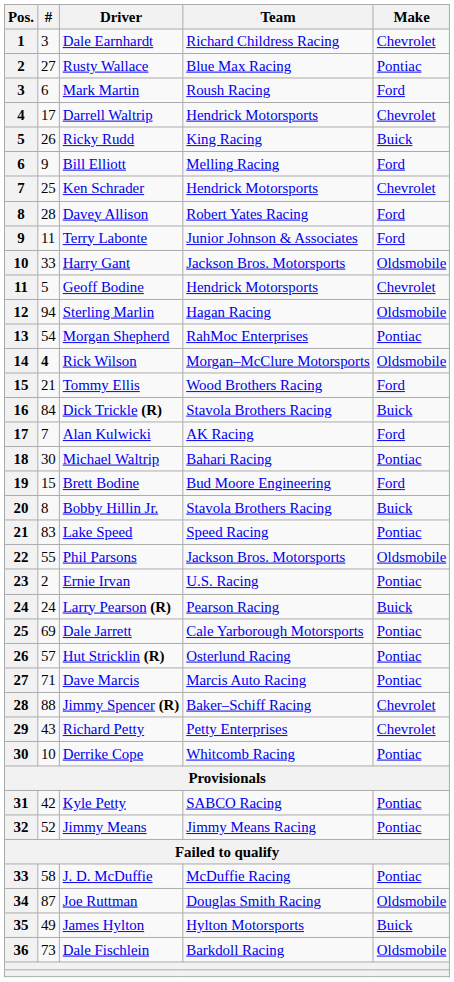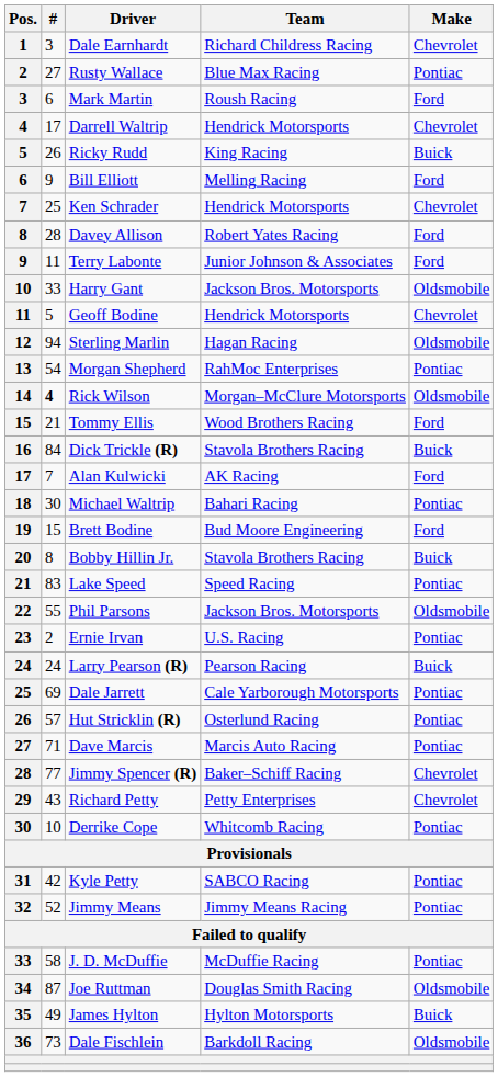 <table class="wikitable" style="font-size:95%">
 <tr>
 <th>Pos.</th>
 <th>#</th>
 <th>Driver</th>
 <th>Team</th>
 <th>Make</th>
 </tr>
 <tr>
 <th>1</th>
 <td>3</td>
 <td><a href='#'>Dale Earnhardt</a></td>
 <td><a href='#'>Richard Childress Racing</a></td>
 <td><a href='#'>Chevrolet</a></td>
 </tr>
 <tr>
 <th>2</th>
 <td>27</td>
 <td><a href='#'>Rusty Wallace</a></td>
 <td><a href='#'>Blue Max Racing</a></td>
 <td><a href='#'>Pontiac</a></td>
 </tr>
 <tr>
 <th>3</th>
 <td>6</td>
 <td><a href='#'>Mark Martin</a></td>
 <td><a href='#'>Roush Racing</a></td>
 <td><a href='#'>Ford</a></td>
 </tr>
 <tr>
 <th>4</th>
 <td>17</td>
 <td><a href='#'>Darrell Waltrip</a></td>
 <td><a href='#'>Hendrick Motorsports</a></td>
 <td><a href='#'>Chevrolet</a></td>
 </tr>
 <tr>
 <th>5</th>
 <td>26</td>
 <td><a href='#'>Ricky Rudd</a></td>
 <td><a href='#'>King Racing</a></td>
 <td><a href='#'>Buick</a></td>
 </tr>
 <tr>
 <th>6</th>
 <td>9</td>
 <td><a href='#'>Bill Elliott</a></td>
 <td><a href='#'>Melling Racing</a></td>
 <td><a href='#'>Ford</a></td>
 </tr>
 <tr>
 <th>7</th>
 <td>25</td>
 <td><a href='#'>Ken Schrader</a></td>
 <td><a href='#'>Hendrick Motorsports</a></td>
 <td><a href='#'>Chevrolet</a></td>
 </tr>
 <tr>
 <th>8</th>
 <td>28</td>
 <td><a href='#'>Davey Allison</a></td>
 <td><a href='#'>Robert Yates Racing</a></td>
 <td><a href='#'>Ford</a></td>
 </tr>
 <tr>
 <th>9</th>
 <td>11</td>
 <td><a href='#'>Terry Labonte</a></td>
 <td><a href='#'>Junior Johnson & Associates</a></td>
 <td><a href='#'>Ford</a></td>
 </tr>
 <tr>
 <th>10</th>
 <td>33</td>
 <td><a href='#'>Harry Gant</a></td>
 <td><a href='#'>Jackson Bros. Motorsports</a></td>
 <td><a href='#'>Oldsmobile</a></td>
 </tr>
 <tr>
 <th>11</th>
 <td>5</td>
 <td><a href='#'>Geoff Bodine</a></td>
 <td><a href='#'>Hendrick Motorsports</a></td>
 <td><a href='#'>Chevrolet</a></td>
 </tr>
 <tr>
 <th>12</th>
 <td>94</td>
 <td><a href='#'>Sterling Marlin</a></td>
 <td><a href='#'>Hagan Racing</a></td>
 <td><a href='#'>Oldsmobile</a></td>
 </tr>
 <tr>
 <th>13</th>
 <td>54</td>
 <td><a href='#'>Morgan Shepherd</a></td>
 <td><a href='#'>RahMoc Enterprises</a></td>
 <td><a href='#'>Pontiac</a></td>
 </tr>
 <tr>
 <th>14</th>
 <td><strong>4</strong></td>
 <td><a href='#'>Rick Wilson</a></td>
 <td><a href='#'>Morgan–McClure Motorsports</a></td>
 <td><a href='#'>Oldsmobile</a></td>
 </tr>
 <tr>
 <th>15</th>
 <td>21</td>
 <td><a href='#'>Tommy Ellis</a></td>
 <td><a href='#'>Wood Brothers Racing</a></td>
 <td><a href='#'>Ford</a></td>
 </tr>
 <tr>
 <th>16</th>
 <td>84</td>
 <td><a href='#'>Dick Trickle</a> <strong>(R)</strong></td>
 <td><a href='#'>Stavola Brothers Racing</a></td>
 <td><a href='#'>Buick</a></td>
 </tr>
 <tr>
 <th>17</th>
 <td>7</td>
 <td><a href='#'>Alan Kulwicki</a></td>
 <td><a href='#'>AK Racing</a></td>
 <td><a href='#'>Ford</a></td>
 </tr>
 <tr>
 <th>18</th>
 <td>30</td>
 <td><a href='#'>Michael Waltrip</a></td>
 <td><a href='#'>Bahari Racing</a></td>
 <td><a href='#'>Pontiac</a></td>
 </tr>
 <tr>
 <th>19</th>
 <td>15</td>
 <td><a href='#'>Brett Bodine</a></td>
 <td><a href='#'>Bud Moore Engineering</a></td>
 <td><a href='#'>Ford</a></td>
 </tr>
 <tr>
 <th>20</th>
 <td>8</td>
 <td><a href='#'>Bobby Hillin Jr.</a></td>
 <td><a href='#'>Stavola Brothers Racing</a></td>
 <td><a href='#'>Buick</a></td>
 </tr>
 <tr>
 <th>21</th>
 <td>83</td>
 <td><a href='#'>Lake Speed</a></td>
 <td><a href='#'>Speed Racing</a></td>
 <td><a href='#'>Pontiac</a></td>
 </tr>
 <tr>
 <th>22</th>
 <td>55</td>
 <td><a href='#'>Phil Parsons</a></td>
 <td><a href='#'>Jackson Bros. Motorsports</a></td>
 <td><a href='#'>Oldsmobile</a></td>
 </tr>
 <tr>
 <th>23</th>
 <td>2</td>
 <td><a href='#'>Ernie Irvan</a></td>
 <td><a href='#'>U.S. Racing</a></td>
 <td><a href='#'>Pontiac</a></td>
 </tr>
 <tr>
 <th>24</th>
 <td>24</td>
 <td><a href='#'>Larry Pearson</a> <strong>(R)</strong></td>
 <td><a href='#'>Pearson Racing</a></td>
 <td><a href='#'>Buick</a></td>
 </tr>
 <tr>
 <th>25</th>
 <td>69</td>
 <td><a href='#'>Dale Jarrett</a></td>
 <td><a href='#'>Cale Yarborough Motorsports</a></td>
 <td><a href='#'>Pontiac</a></td>
 </tr>
 <tr>
 <th>26</th>
 <td>57</td>
 <td><a href='#'>Hut Stricklin</a> <strong>(R)</strong></td>
 <td><a href='#'>Osterlund Racing</a></td>
 <td><a href='#'>Pontiac</a></td>
 </tr>
 <tr>
 <th>27</th>
 <td>71</td>
 <td><a href='#'>Dave Marcis</a></td>
 <td><a href='#'>Marcis Auto Racing</a></td>
 <td><a href='#'>Pontiac</a></td>
 </tr>
 <tr>
 <th>28</th>
-<td>88</td>
+<td>77</td>
 <td><a href='#'>Jimmy Spencer</a> <strong>(R)</strong></td>
 <td><a href='#'>Baker–Schiff Racing</a></td>
 <td><a href='#'>Chevrolet</a></td>
 </tr>
 <tr>
 <th>29</th>
 <td>43</td>
 <td><a href='#'>Richard Petty</a></td>
 <td><a href='#'>Petty Enterprises</a></td>
 <td><a href='#'>Chevrolet</a></td>
 </tr>
 <tr>
 <th>30</th>
 <td>10</td>
 <td><a href='#'>Derrike Cope</a></td>
 <td><a href='#'>Whitcomb Racing</a></td>
 <td><a href='#'>Pontiac</a></td>
 </tr>
 <tr>
 <th colspan="5">Provisionals</th>
 </tr>
 <tr>
 <th>31</th>
 <td>42</td>
 <td><a href='#'>Kyle Petty</a></td>
 <td><a href='#'>SABCO Racing</a></td>
 <td><a href='#'>Pontiac</a></td>
 </tr>
 <tr>
 <th>32</th>
 <td>52</td>
 <td><a href='#'>Jimmy Means</a></td>
 <td><a href='#'>Jimmy Means Racing</a></td>
 <td><a href='#'>Pontiac</a></td>
 </tr>
 <tr>
 <th colspan="5">Failed to qualify</th>
 </tr>
 <tr>
 <th>33</th>
 <td>58</td>
 <td><a href='#'>J. D. McDuffie</a></td>
 <td><a href='#'>McDuffie Racing</a></td>
 <td><a href='#'>Pontiac</a></td>
 </tr>
 <tr>
 <th>34</th>
 <td>87</td>
 <td><a href='#'>Joe Ruttman</a></td>
 <td><a href='#'>Douglas Smith Racing</a></td>
 <td><a href='#'>Oldsmobile</a></td>
 </tr>
 <tr>
 <th>35</th>
 <td>49</td>
 <td><a href='#'>James Hylton</a></td>
 <td><a href='#'>Hylton Motorsports</a></td>
 <td><a href='#'>Buick</a></td>
 </tr>
 <tr>
 <th>36</th>
 <td>73</td>
 <td><a href='#'>Dale Fischlein</a></td>
 <td><a href='#'>Barkdoll Racing</a></td>
 <td><a href='#'>Oldsmobile</a></td>
 </tr>
 <tr>
 <th colspan="5"></th>
 </tr>
 <tr>
 <th colspan="5"></th>
 </tr>
 </table>
